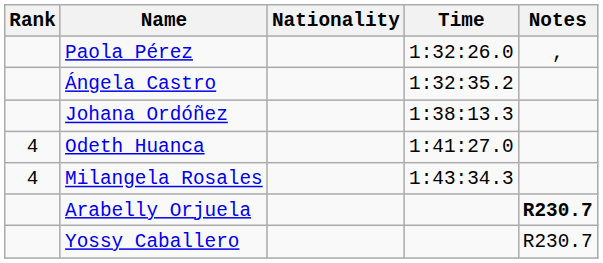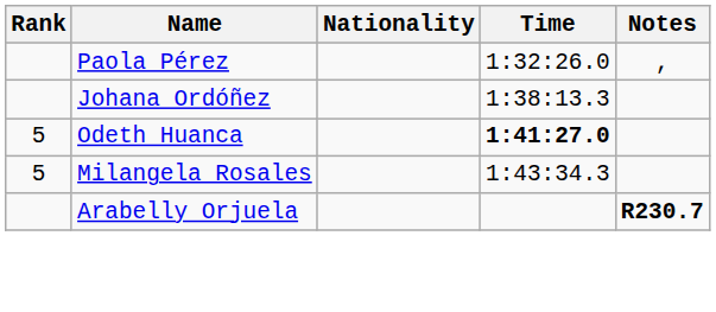 <table class="wikitable sortable" style="text-align:center">
 <tr>
 <th>Rank</th>
 <th>Name</th>
 <th>Nationality</th>
 <th>Time</th>
 <th>Notes</th>
 </tr>
 <tr>
 <td></td>
 <td align=left><a href='#'>Paola Pérez</a></td>
 <td align=left></td>
 <td>1:32:26.0</td>
 <td><strong></strong>, <strong></strong></td>
 </tr>
 <tr>
 <td></td>
-<td align=left><a href='#'>Ángela Castro</a></td>
-<td align=left></td>
-<td>1:32:35.2</td>
-<td></td>
-</tr>
-<tr>
-<td></td>
 <td align=left><a href='#'>Johana Ordóñez</a></td>
 <td align=left></td>
 <td>1:38:13.3</td>
 <td></td>
 </tr>
 <tr>
-<td>4</td>
+<td>5</td>
 <td align=left><a href='#'>Odeth Huanca</a></td>
 <td align=left></td>
-<td>1:41:27.0</td>
+<td><strong>1:41:27.0</strong></td>
 <td></td>
 </tr>
 <tr>
-<td>4</td>
+<td>5</td>
 <td align=left><a href='#'>Milangela Rosales</a></td>
 <td align=left></td>
 <td>1:43:34.3</td>
 <td></td>
 </tr>
 <tr>
 <td></td>
 <td align=left><a href='#'>Arabelly Orjuela</a></td>
 <td align=left></td>
 <td></td>
 <td><strong>R230.7</strong></td>
 </tr>
-<tr>
-<td></td>
-<td align=left><a href='#'>Yossy Caballero</a></td>
-<td align=left></td>
-<td></td>
-<td>R230.7</td>
-</tr>
 </table>
